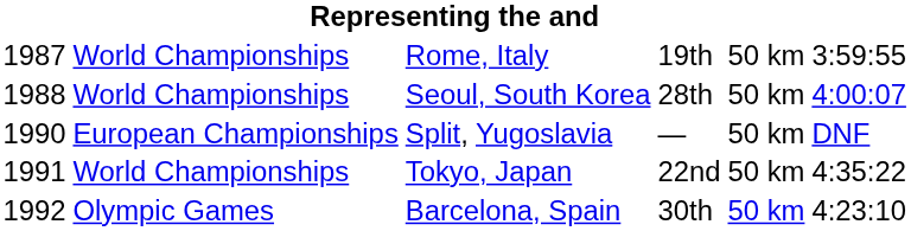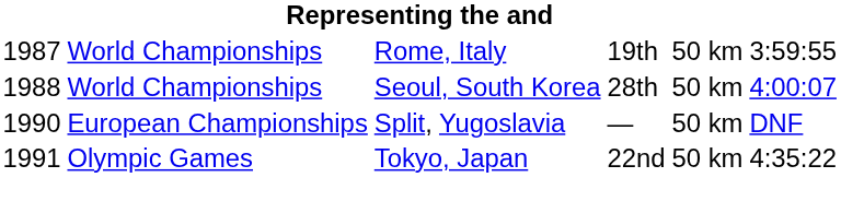 <table>
 <tr>
 <th colspan="6">Representing the  and </th>
 </tr>
 <tr>
 <td>1987</td>
 <td><a href='#'>World Championships</a></td>
 <td><a href='#'>Rome, Italy</a></td>
 <td>19th</td>
 <td>50 km</td>
 <td>3:59:55</td>
 </tr>
 <tr>
 <td>1988</td>
 <td><a href='#'>World Championships</a></td>
 <td><a href='#'>Seoul, South Korea</a></td>
 <td>28th</td>
 <td>50 km</td>
 <td><a href='#'>4:00:07</a></td>
 </tr>
 <tr>
 <td>1990</td>
 <td><a href='#'>European Championships</a></td>
 <td><a href='#'>Split</a>, <a href='#'>Yugoslavia</a></td>
 <td>—</td>
 <td>50 km</td>
 <td><a href='#'>DNF</a></td>
 </tr>
 <tr>
 <td>1991</td>
-<td><a href='#'>World Championships</a></td>
+<td><a href='#'>Olympic Games</a></td>
 <td><a href='#'>Tokyo, Japan</a></td>
 <td>22nd</td>
 <td>50 km</td>
 <td>4:35:22</td>
 </tr>
-<tr>
-<td>1992</td>
-<td><a href='#'>Olympic Games</a></td>
-<td><a href='#'>Barcelona, Spain</a></td>
-<td>30th</td>
-<td><a href='#'>50 km</a></td>
-<td>4:23:10</td>
-</tr>
 </table>
